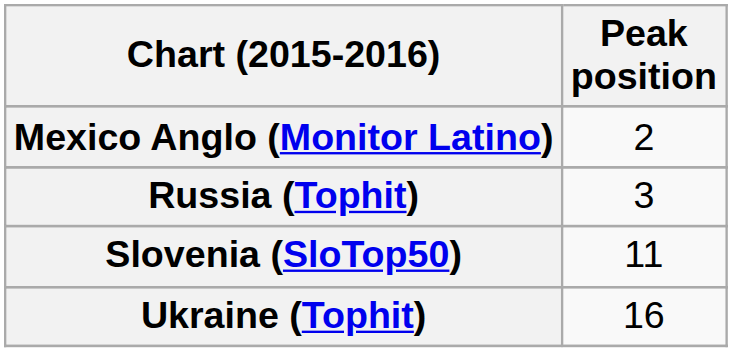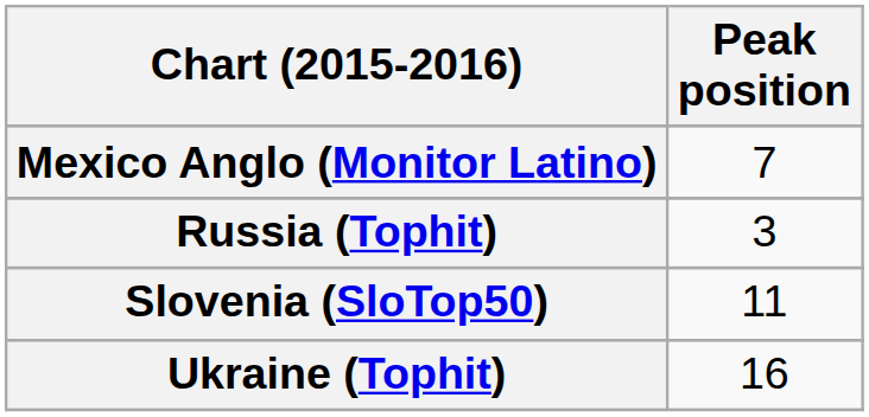 <table class="wikitable sortable plainrowheaders" style="text-align:center">
 <tr>
 <th>Chart (2015-2016)</th>
 <th>Peak<br>position</th>
 </tr>
 <tr>
 </tr>
 <tr>
 </tr>
 <tr>
 </tr>
 <tr>
 </tr>
 <tr>
 </tr>
 <tr>
 </tr>
 <tr>
 </tr>
 <tr>
 </tr>
 <tr>
 </tr>
 <tr>
 </tr>
 <tr>
 </tr>
 <tr>
 </tr>
 <tr>
 </tr>
 <tr>
 </tr>
 <tr>
 <th scope="row">Mexico Anglo (<a href='#'>Monitor Latino</a>)</th>
-<td align="center">2</td>
+<td align="center">7</td>
 </tr>
 <tr>
 </tr>
 <tr>
 </tr>
 <tr>
 </tr>
 <tr>
 </tr>
 <tr>
 </tr>
 <tr>
 <th scope="row">Russia (<a href='#'>Tophit</a>)</th>
 <td align="center">3</td>
 </tr>
 <tr>
 </tr>
 <tr>
 </tr>
 <tr>
 </tr>
 <tr>
 <th scope="row">Slovenia (<a href='#'>SloTop50</a>)</th>
 <td>11</td>
 </tr>
 <tr>
 </tr>
 <tr>
 </tr>
 <tr>
 </tr>
 <tr>
 <th scope="row">Ukraine (<a href='#'>Tophit</a>)</th>
 <td align="center">16</td>
 </tr>
 <tr>
 </tr>
 <tr>
 </tr>
 <tr>
 </tr>
 <tr>
 </tr>
 </table>
